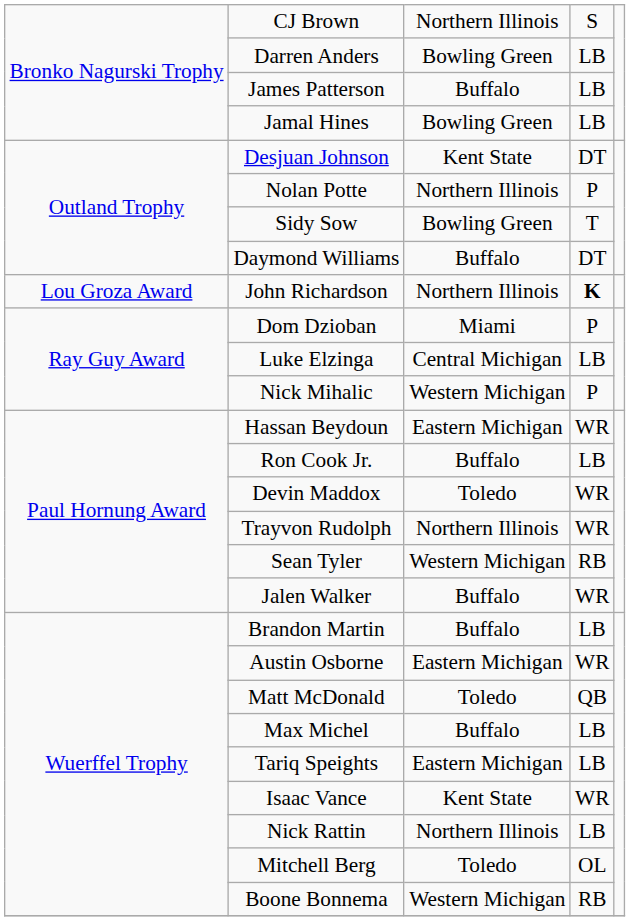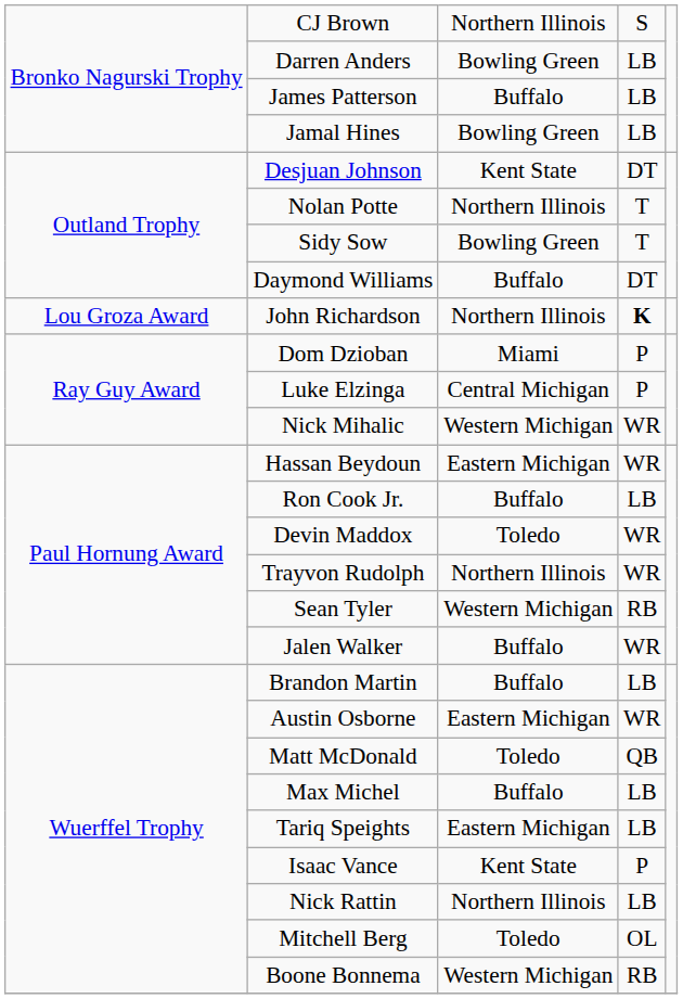 <table class="wikitable" style="text-align:center;">
 <tr>
 <td rowspan=4><a href='#'>Bronko Nagurski Trophy</a></td>
 <td>CJ Brown</td>
 <td>Northern Illinois</td>
 <td>S</td>
 <td rowspan=4></td>
 </tr>
 <tr>
 <td>Darren Anders</td>
 <td>Bowling Green</td>
 <td>LB</td>
 </tr>
 <tr>
 <td>James Patterson</td>
 <td>Buffalo</td>
 <td>LB</td>
 </tr>
 <tr>
 <td>Jamal Hines</td>
 <td>Bowling Green</td>
 <td>LB</td>
 </tr>
 <tr>
 <td rowspan=4><a href='#'>Outland Trophy</a></td>
 <td><a href='#'>Desjuan Johnson</a></td>
 <td>Kent State</td>
 <td>DT</td>
 <td rowspan=4></td>
 </tr>
 <tr>
 <td>Nolan Potte</td>
 <td>Northern Illinois</td>
-<td>P</td>
+<td>T</td>
 </tr>
 <tr>
 <td>Sidy Sow</td>
 <td>Bowling Green</td>
 <td>T</td>
 </tr>
 <tr>
 <td>Daymond Williams</td>
 <td>Buffalo</td>
 <td>DT</td>
 </tr>
 <tr>
 <td><a href='#'>Lou Groza Award</a></td>
 <td>John Richardson</td>
 <td>Northern Illinois</td>
 <td><strong>K</strong></td>
 <td></td>
 </tr>
 <tr>
 <td rowspan=3><a href='#'>Ray Guy Award</a></td>
 <td>Dom Dzioban</td>
 <td>Miami</td>
 <td>P</td>
 <td rowspan=3></td>
 </tr>
 <tr>
 <td>Luke Elzinga</td>
 <td>Central Michigan</td>
-<td>LB</td>
+<td>P</td>
 </tr>
 <tr>
 <td>Nick Mihalic</td>
 <td>Western Michigan</td>
-<td>P</td>
+<td>WR</td>
 </tr>
 <tr>
 <td rowspan=6><a href='#'>Paul Hornung Award</a></td>
 <td>Hassan Beydoun</td>
 <td>Eastern Michigan</td>
 <td>WR</td>
 <td rowspan=6></td>
 </tr>
 <tr>
 <td>Ron Cook Jr.</td>
 <td>Buffalo</td>
 <td>LB</td>
 </tr>
 <tr>
 <td>Devin Maddox</td>
 <td>Toledo</td>
 <td>WR</td>
 </tr>
 <tr>
 <td>Trayvon Rudolph</td>
 <td>Northern Illinois</td>
 <td>WR</td>
 </tr>
 <tr>
 <td>Sean Tyler</td>
 <td>Western Michigan</td>
 <td>RB</td>
 </tr>
 <tr>
 <td>Jalen Walker</td>
 <td>Buffalo</td>
 <td>WR</td>
 </tr>
 <tr>
 <td rowspan=9><a href='#'>Wuerffel Trophy</a></td>
 <td>Brandon Martin</td>
 <td>Buffalo</td>
 <td>LB</td>
 <td rowspan=9></td>
 </tr>
 <tr>
 <td>Austin Osborne</td>
 <td>Eastern Michigan</td>
 <td>WR</td>
 </tr>
 <tr>
 <td>Matt McDonald</td>
 <td>Toledo</td>
 <td>QB</td>
 </tr>
 <tr>
 <td>Max Michel</td>
 <td>Buffalo</td>
 <td>LB</td>
 </tr>
 <tr>
 <td>Tariq Speights</td>
 <td>Eastern Michigan</td>
 <td>LB</td>
 </tr>
 <tr>
 <td>Isaac Vance</td>
 <td>Kent State</td>
-<td>WR</td>
+<td>P</td>
 </tr>
 <tr>
 <td>Nick Rattin</td>
 <td>Northern Illinois</td>
 <td>LB</td>
 </tr>
 <tr>
 <td>Mitchell Berg</td>
 <td>Toledo</td>
 <td>OL</td>
 </tr>
 <tr>
 <td>Boone Bonnema</td>
 <td>Western Michigan</td>
 <td>RB</td>
 </tr>
 <tr>
 </tr>
 </table>
